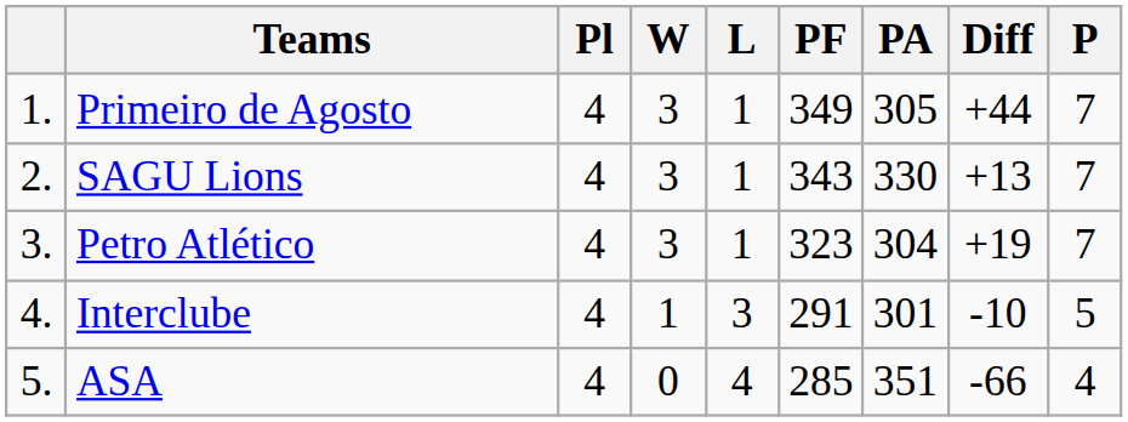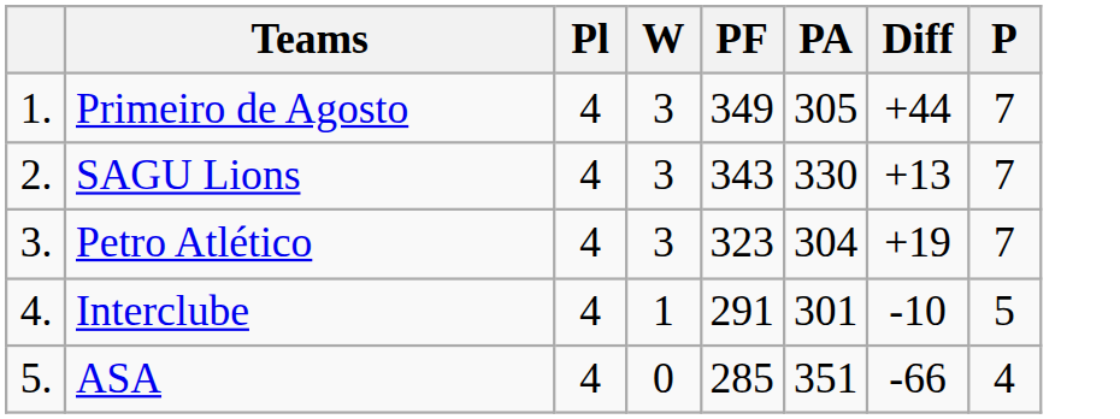 <table class="wikitable" style="text-align:center">
 <tr>
 <th width=15></th>
 <th width=175>Teams</th>
 <th width=20>Pl</th>
 <th width=20>W</th>
-<th width=20>L</th>
 <th width=20>PF</th>
 <th width=20>PA</th>
 <th width=30>Diff</th>
 <th width=20>P</th>
 </tr>
 <tr>
 <td>1.</td>
 <td align=left> <a href='#'>Primeiro de Agosto</a></td>
 <td>4</td>
 <td>3</td>
-<td>1</td>
 <td>349</td>
 <td>305</td>
 <td>+44</td>
 <td>7</td>
 </tr>
 <tr>
 <td>2.</td>
 <td align=left> <a href='#'>SAGU Lions</a></td>
 <td>4</td>
 <td>3</td>
-<td>1</td>
 <td>343</td>
 <td>330</td>
 <td>+13</td>
 <td>7</td>
 </tr>
 <tr>
 <td>3.</td>
 <td align=left> <a href='#'>Petro Atlético</a></td>
 <td>4</td>
 <td>3</td>
-<td>1</td>
 <td>323</td>
 <td>304</td>
 <td>+19</td>
 <td>7</td>
 </tr>
 <tr>
 <td>4.</td>
 <td align=left> <a href='#'>Interclube</a></td>
 <td>4</td>
 <td>1</td>
-<td>3</td>
 <td>291</td>
 <td>301</td>
 <td>-10</td>
 <td>5</td>
 </tr>
 <tr>
 <td>5.</td>
 <td align=left> <a href='#'>ASA</a></td>
 <td>4</td>
 <td>0</td>
-<td>4</td>
 <td>285</td>
 <td>351</td>
 <td>-66</td>
 <td>4</td>
 </tr>
 </table>
